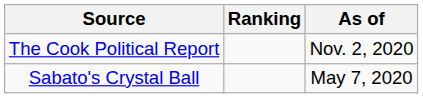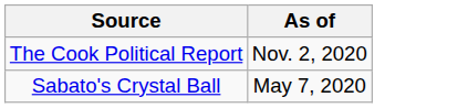 <table class="wikitable" style="text-align:center">
 <tr>
 <th>Source</th>
-<th>Ranking</th>
 <th>As of</th>
 </tr>
 <tr>
 <td align="left"><a href='#'>The Cook Political Report</a></td>
-<td></td>
 <td>Nov. 2, 2020</td>
 </tr>
 <tr>
 <td><a href='#'>Sabato's Crystal Ball</a></td>
-<td></td>
 <td>May 7, 2020</td>
 </tr>
 </table>
